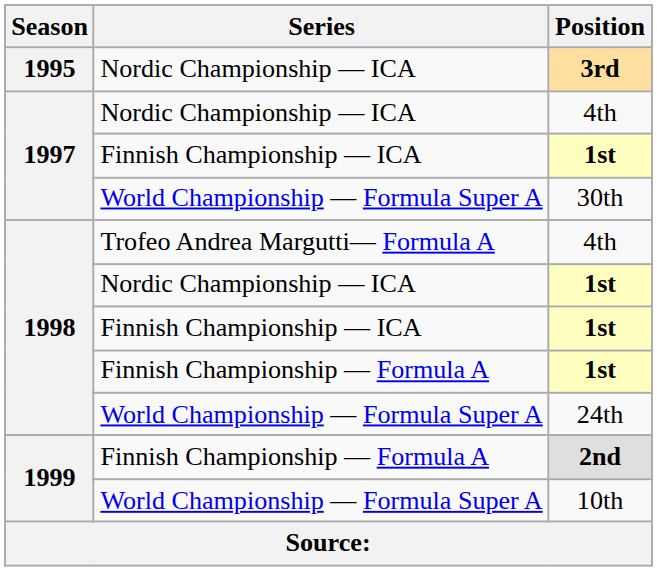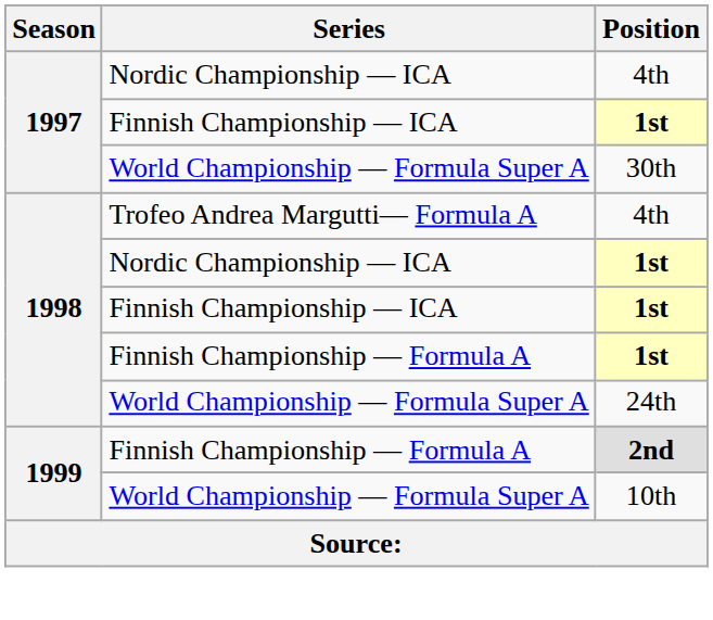 <table class="wikitable" style="font-size: 85%; text-align:center">
 <tr>
 <th>Season</th>
 <th>Series</th>
 <th>Position</th>
-</tr>
-<tr>
-<th>1995</th>
-<td style="text-align:left;">Nordic Championship — ICA</td>
-<td style="background:#FFDF9F;"><strong>3rd</strong></td>
 </tr>
 <tr>
 <th rowspan="3">1997</th>
 <td style="text-align:left;">Nordic Championship — ICA</td>
 <td>4th</td>
 </tr>
 <tr>
 <td style="text-align:left;">Finnish Championship — ICA</td>
 <td style="background:#FFFFBF;"><strong>1st</strong></td>
 </tr>
 <tr>
 <td style="text-align:left;"><a href='#'>World Championship</a> — <a href='#'>Formula Super A</a></td>
 <td>30th</td>
 </tr>
 <tr>
 <th rowspan="5">1998</th>
 <td style="text-align:left;">Trofeo Andrea Margutti— <a href='#'>Formula A</a></td>
 <td>4th</td>
 </tr>
 <tr>
 <td style="text-align:left;">Nordic Championship — ICA</td>
 <td style="background:#FFFFBF;"><strong>1st</strong></td>
 </tr>
 <tr>
 <td style="text-align:left;">Finnish Championship — ICA</td>
 <td style="background:#FFFFBF;"><strong>1st</strong></td>
 </tr>
 <tr>
 <td style="text-align:left;">Finnish Championship — <a href='#'>Formula A</a></td>
 <td style="background:#FFFFBF;"><strong>1st</strong></td>
 </tr>
 <tr>
 <td style="text-align:left;"><a href='#'>World Championship</a> — <a href='#'>Formula Super A</a></td>
 <td>24th</td>
 </tr>
 <tr>
 <th rowspan="2">1999</th>
 <td style="text-align:left;">Finnish Championship — <a href='#'>Formula A</a></td>
 <td style="background:#DFDFDF;"><strong>2nd</strong></td>
 </tr>
 <tr>
 <td style="text-align:left;"><a href='#'>World Championship</a> — <a href='#'>Formula Super A</a></td>
 <td>10th</td>
 </tr>
 <tr>
 <th colspan="3">Source:</th>
 </tr>
 </table>
